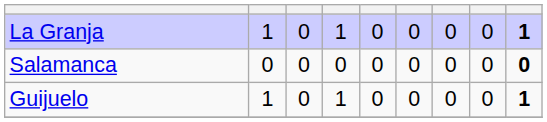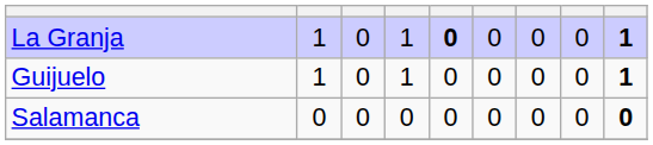 <table class="wikitable" style="text-align: center;">
 <tr>
 <th width="175"></th>
 <th width="20"></th>
 <th width="20"></th>
 <th width="20"></th>
 <th width="20"></th>
 <th width="20"></th>
 <th width="20"></th>
 <th width="20"></th>
 <th width="20"></th>
 </tr>
 <tr bgcolor=#ccccff>
 <td align=left><a href='#'>La Granja</a></td>
+<td>1</td>
+<td>0</td>
+<td>1</td>
+<td><strong>0</strong></td>
+<td>0</td>
+<td>0</td>
+<td>0</td>
+<td><strong>1</strong></td>
+</tr>
+<tr>
+<td align=left><a href='#'>Guijuelo</a></td>
 <td>1</td>
 <td>0</td>
 <td>1</td>
 <td>0</td>
 <td>0</td>
 <td>0</td>
 <td>0</td>
 <td><strong>1</strong></td>
 </tr>
 <tr>
 <td align=left><a href='#'>Salamanca</a></td>
 <td>0</td>
 <td>0</td>
 <td>0</td>
 <td>0</td>
 <td>0</td>
 <td>0</td>
 <td>0</td>
 <td><strong>0</strong></td>
 </tr>
 <tr>
-<td align=left><a href='#'>Guijuelo</a></td>
-<td>1</td>
-<td>0</td>
-<td>1</td>
-<td>0</td>
-<td>0</td>
-<td>0</td>
-<td>0</td>
-<td><strong>1</strong></td>
-</tr>
-<tr>
 </tr>
 </table>
